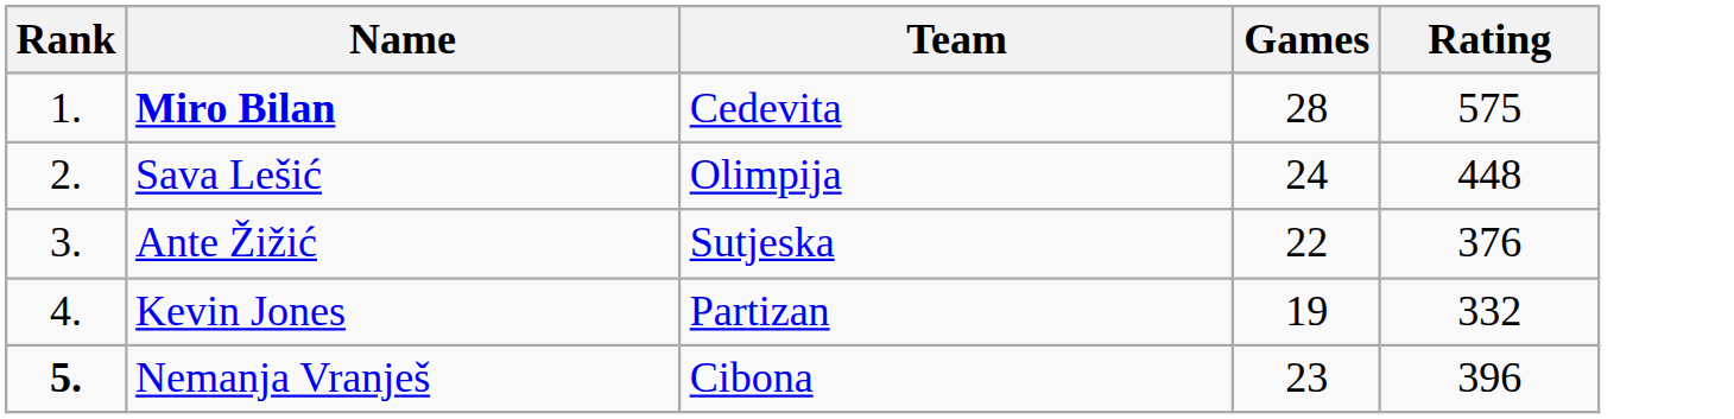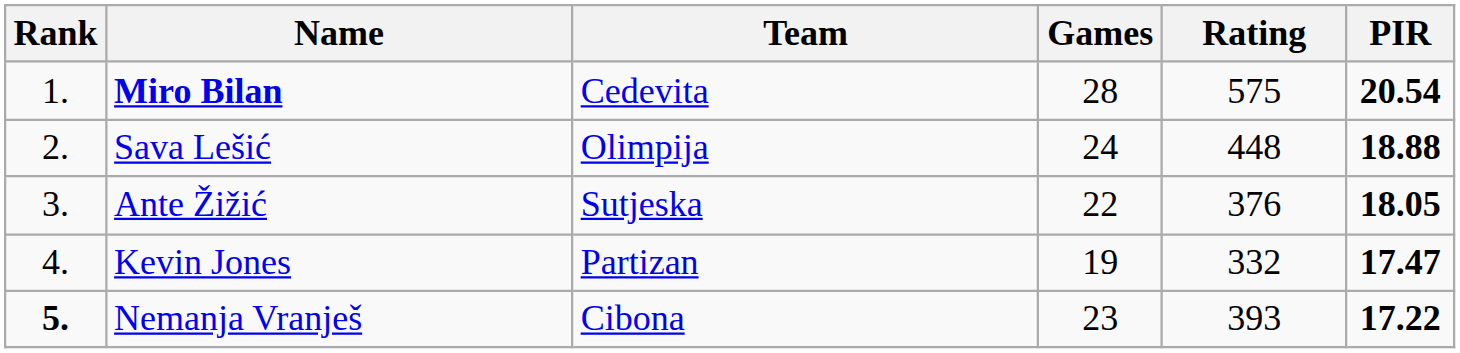 <table class="wikitable sortable" style="text-align: center">
 <tr>
 <th>Rank</th>
 <th width=200>Name</th>
 <th width=200>Team</th>
 <th>Games</th>
 <th width=75>Rating</th>
+<th width=40>PIR</th>
 </tr>
 <tr>
 <td>1.</td>
 <td align="left"> <strong><a href='#'>Miro Bilan</a></strong></td>
 <td align="left"> <a href='#'>Cedevita</a></td>
 <td>28</td>
 <td>575</td>
+<td><strong>20.54</strong></td>
 </tr>
 <tr>
 <td>2.</td>
 <td align="left"> <a href='#'>Sava Lešić</a></td>
 <td align="left"> <a href='#'>Olimpija</a></td>
 <td>24</td>
 <td>448</td>
+<td><strong>18.88</strong></td>
 </tr>
 <tr>
 <td>3.</td>
 <td align="left"> <a href='#'>Ante Žižić</a></td>
 <td align="left"> <a href='#'>Sutjeska</a></td>
 <td>22</td>
 <td>376</td>
+<td><strong>18.05</strong></td>
 </tr>
 <tr>
 <td>4.</td>
 <td align="left"> <a href='#'>Kevin Jones</a></td>
 <td align="left"> <a href='#'>Partizan</a></td>
 <td>19</td>
 <td>332</td>
+<td><strong>17.47</strong></td>
 </tr>
 <tr>
 <td><strong>5.</strong></td>
 <td align="left"> <a href='#'>Nemanja Vranješ</a></td>
 <td align="left"> <a href='#'>Cibona</a></td>
 <td>23</td>
-<td>396</td>
+<td>393</td>
+<td><strong>17.22</strong></td>
 </tr>
 </table>
